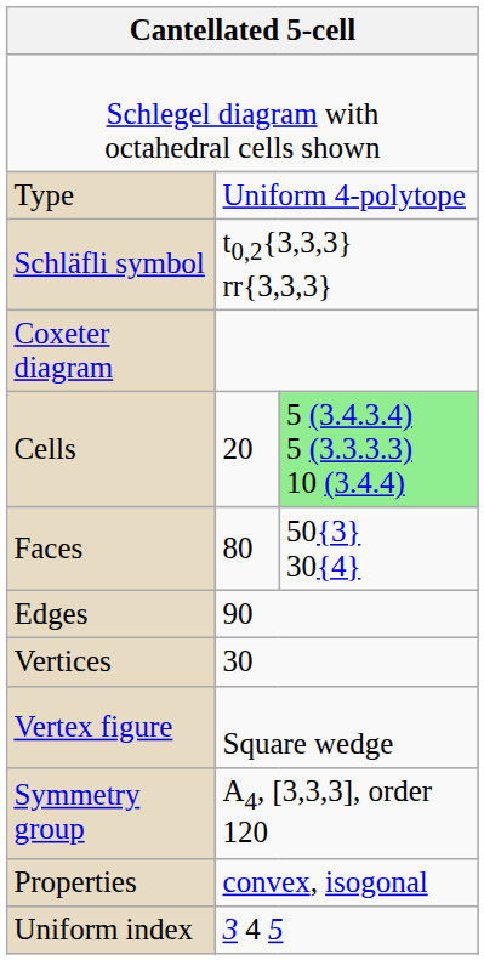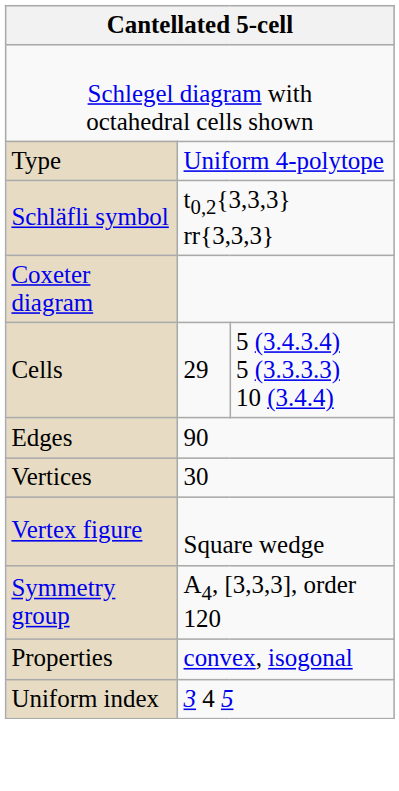 <table class="wikitable" style="float:right; margin-left:8px; width:250px">
 <tr>
 <th bgcolor=#e7dcc3 align=center colspan=3>Cantellated 5-cell</th>
 </tr>
 <tr>
 <td align=center colspan=3><br><a href='#'>Schlegel diagram</a> with<br>octahedral cells shown</td>
 </tr>
 <tr>
 <td bgcolor=#e7dcc3>Type</td>
 <td colspan=2><a href='#'>Uniform 4-polytope</a></td>
 </tr>
 <tr>
 <td bgcolor=#e7dcc3><a href='#'>Schläfli symbol</a></td>
 <td colspan=2>t<sub>0,2</sub>{3,3,3}<br>rr{3,3,3}</td>
 </tr>
 <tr>
 <td bgcolor=#e7dcc3><a href='#'>Coxeter diagram</a></td>
 <td colspan=2></td>
 </tr>
 <tr>
 <td bgcolor=#e7dcc3>Cells</td>
-<td>20</td>
-<td style="background: lightgreen;">5 <a href='#'>(3.4.3.4)</a><br>5 <a href='#'>(3.3.3.3)</a><br>10 <a href='#'>(3.4.4)</a></td>
-</tr>
-<tr>
-<td bgcolor=#e7dcc3>Faces</td>
-<td>80</td>
-<td>50<a href='#'>{3}</a><br>30<a href='#'>{4}</a></td>
+<td>29</td>
+<td>5 <a href='#'>(3.4.3.4)</a><br>5 <a href='#'>(3.3.3.3)</a><br>10 <a href='#'>(3.4.4)</a></td>
 </tr>
 <tr>
 <td bgcolor=#e7dcc3>Edges</td>
 <td colspan=2>90</td>
 </tr>
 <tr>
 <td bgcolor=#e7dcc3>Vertices</td>
 <td colspan=2>30</td>
 </tr>
 <tr>
 <td bgcolor=#e7dcc3><a href='#'>Vertex figure</a></td>
 <td colspan=2><br>Square wedge</td>
 </tr>
 <tr>
 <td bgcolor=#e7dcc3><a href='#'>Symmetry group</a></td>
 <td colspan=2>A<sub>4</sub>, [3,3,3], order 120</td>
 </tr>
 <tr>
 <td bgcolor=#e7dcc3>Properties</td>
 <td colspan=2><a href='#'>convex</a>, <a href='#'>isogonal</a></td>
 </tr>
 <tr>
 <td bgcolor=#e7dcc3>Uniform index</td>
 <td colspan=2><em><a href='#'>3</a></em> 4 <em><a href='#'>5</a></em></td>
 </tr>
 </table>
